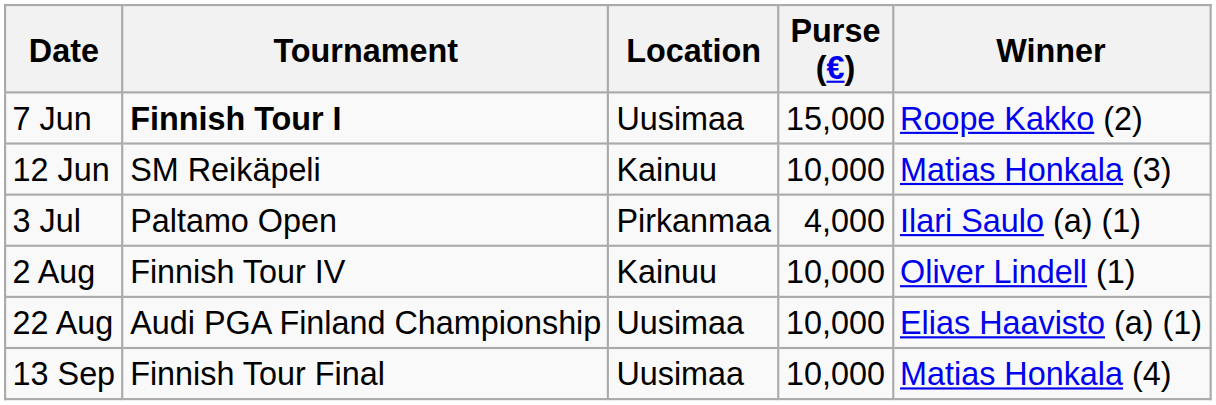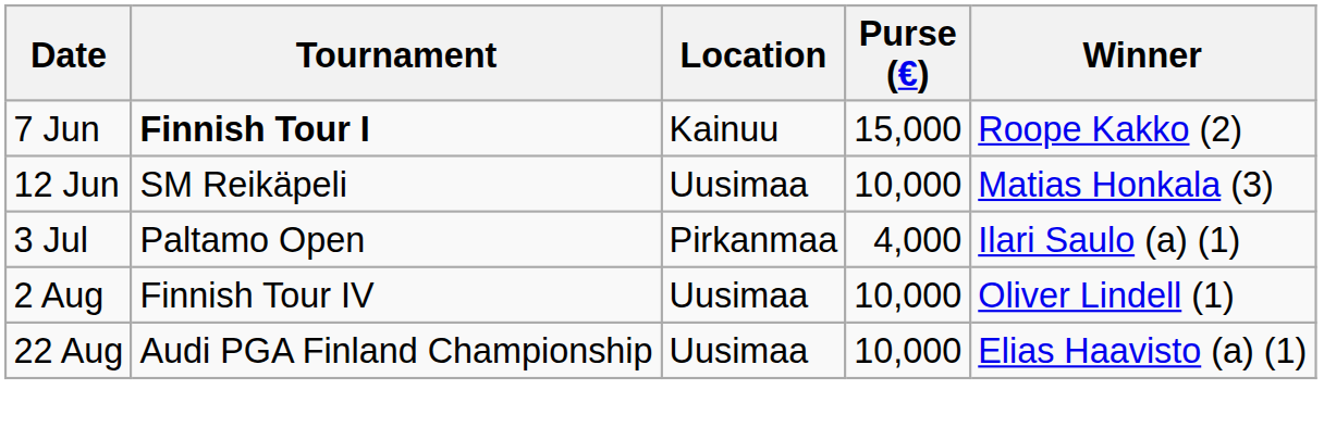 <table class="wikitable" style="font-size:95%;">
 <tr>
 <th>Date</th>
 <th>Tournament</th>
 <th>Location</th>
 <th>Purse<br>(<a href='#'>€</a>)</th>
 <th>Winner</th>
 </tr>
 <tr>
 <td>7 Jun</td>
 <td><strong>Finnish Tour I</strong></td>
-<td>Uusimaa</td>
+<td>Kainuu</td>
 <td align=right>15,000</td>
 <td> <a href='#'>Roope Kakko</a> (2)</td>
 </tr>
 <tr>
 <td>12 Jun</td>
 <td>SM Reikäpeli</td>
-<td>Kainuu</td>
+<td>Uusimaa</td>
 <td align=right>10,000</td>
 <td> <a href='#'>Matias Honkala</a> (3)</td>
 </tr>
 <tr>
 <td>3 Jul</td>
 <td>Paltamo Open</td>
 <td>Pirkanmaa</td>
 <td align=right>4,000</td>
 <td> <a href='#'>Ilari Saulo</a> (a) (1)</td>
 </tr>
 <tr>
 <td>2 Aug</td>
 <td>Finnish Tour IV</td>
-<td>Kainuu</td>
+<td>Uusimaa</td>
 <td align=right>10,000</td>
 <td> <a href='#'>Oliver Lindell</a> (1)</td>
 </tr>
 <tr>
 <td>22 Aug</td>
 <td>Audi PGA Finland Championship</td>
 <td>Uusimaa</td>
 <td align=right>10,000</td>
 <td> <a href='#'>Elias Haavisto</a> (a) (1)</td>
 </tr>
-<tr>
-<td>13 Sep</td>
-<td>Finnish Tour Final</td>
-<td>Uusimaa</td>
-<td align=right>10,000</td>
-<td> <a href='#'>Matias Honkala</a> (4)</td>
-</tr>
 </table>
